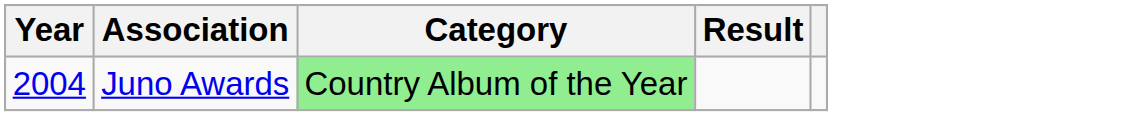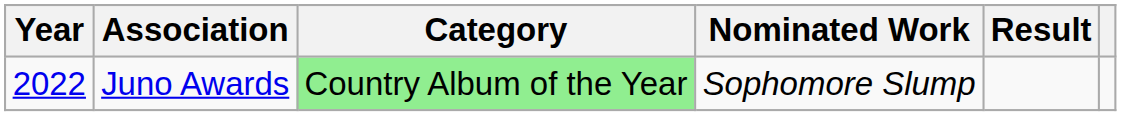 <table class="wikitable">
 <tr>
 <th>Year</th>
 <th>Association</th>
 <th>Category</th>
+<th>Nominated Work</th>
 <th>Result</th>
 <th></th>
 </tr>
 <tr>
-<td><a href='#'>2004</a></td>
+<td><a href='#'>2022</a></td>
 <td><a href='#'>Juno Awards</a></td>
 <td style="background: lightgreen;">Country Album of the Year</td>
+<td><em>Sophomore Slump</em></td>
 <td></td>
 <td></td>
 </tr>
 </table>
